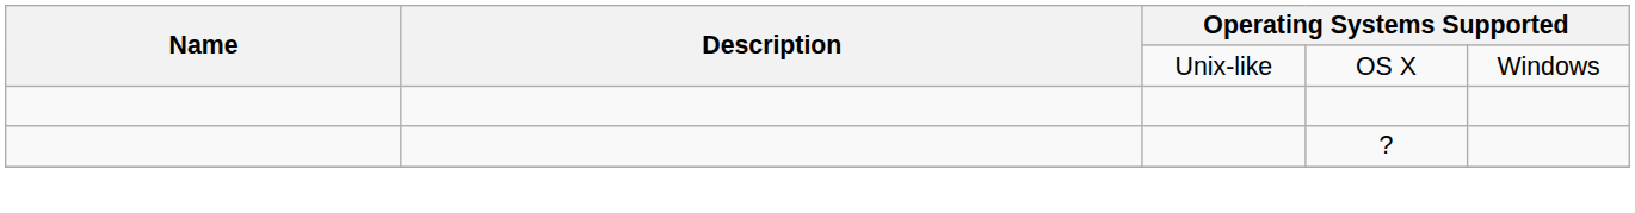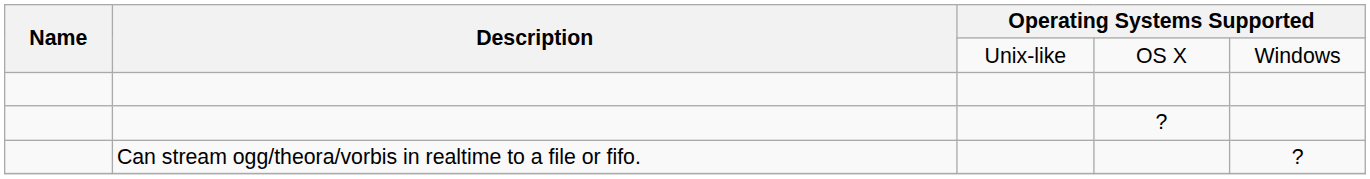 <table style="text-align: center;" class="wikitable">
 <tr>
 <th rowspan="2">Name</th>
 <th rowspan="2">Description</th>
 <th colspan="3">Operating Systems Supported</th>
 </tr>
 <tr>
 <td style="width: 10%;">Unix-like</td>
 <td style="width: 10%;">OS X</td>
 <td style="width: 10%;">Windows</td>
 </tr>
 <tr>
 <td style="text-align: left;"><br></td>
 <td></td>
 <td></td>
 <td></td>
 <td></td>
 </tr>
 <tr>
 <td style="text-align: left;"><br></td>
 <td></td>
 <td></td>
 <td>?</td>
 <td></td>
 </tr>
 <tr>
+<td style="text-align: left;"><br></td>
+<td style="text-align: left;">Can stream ogg/theora/vorbis in realtime to a file or fifo.</td>
+<td></td>
+<td></td>
+<td>?</td>
+</tr>
+<tr>
 </tr>
 </table>
